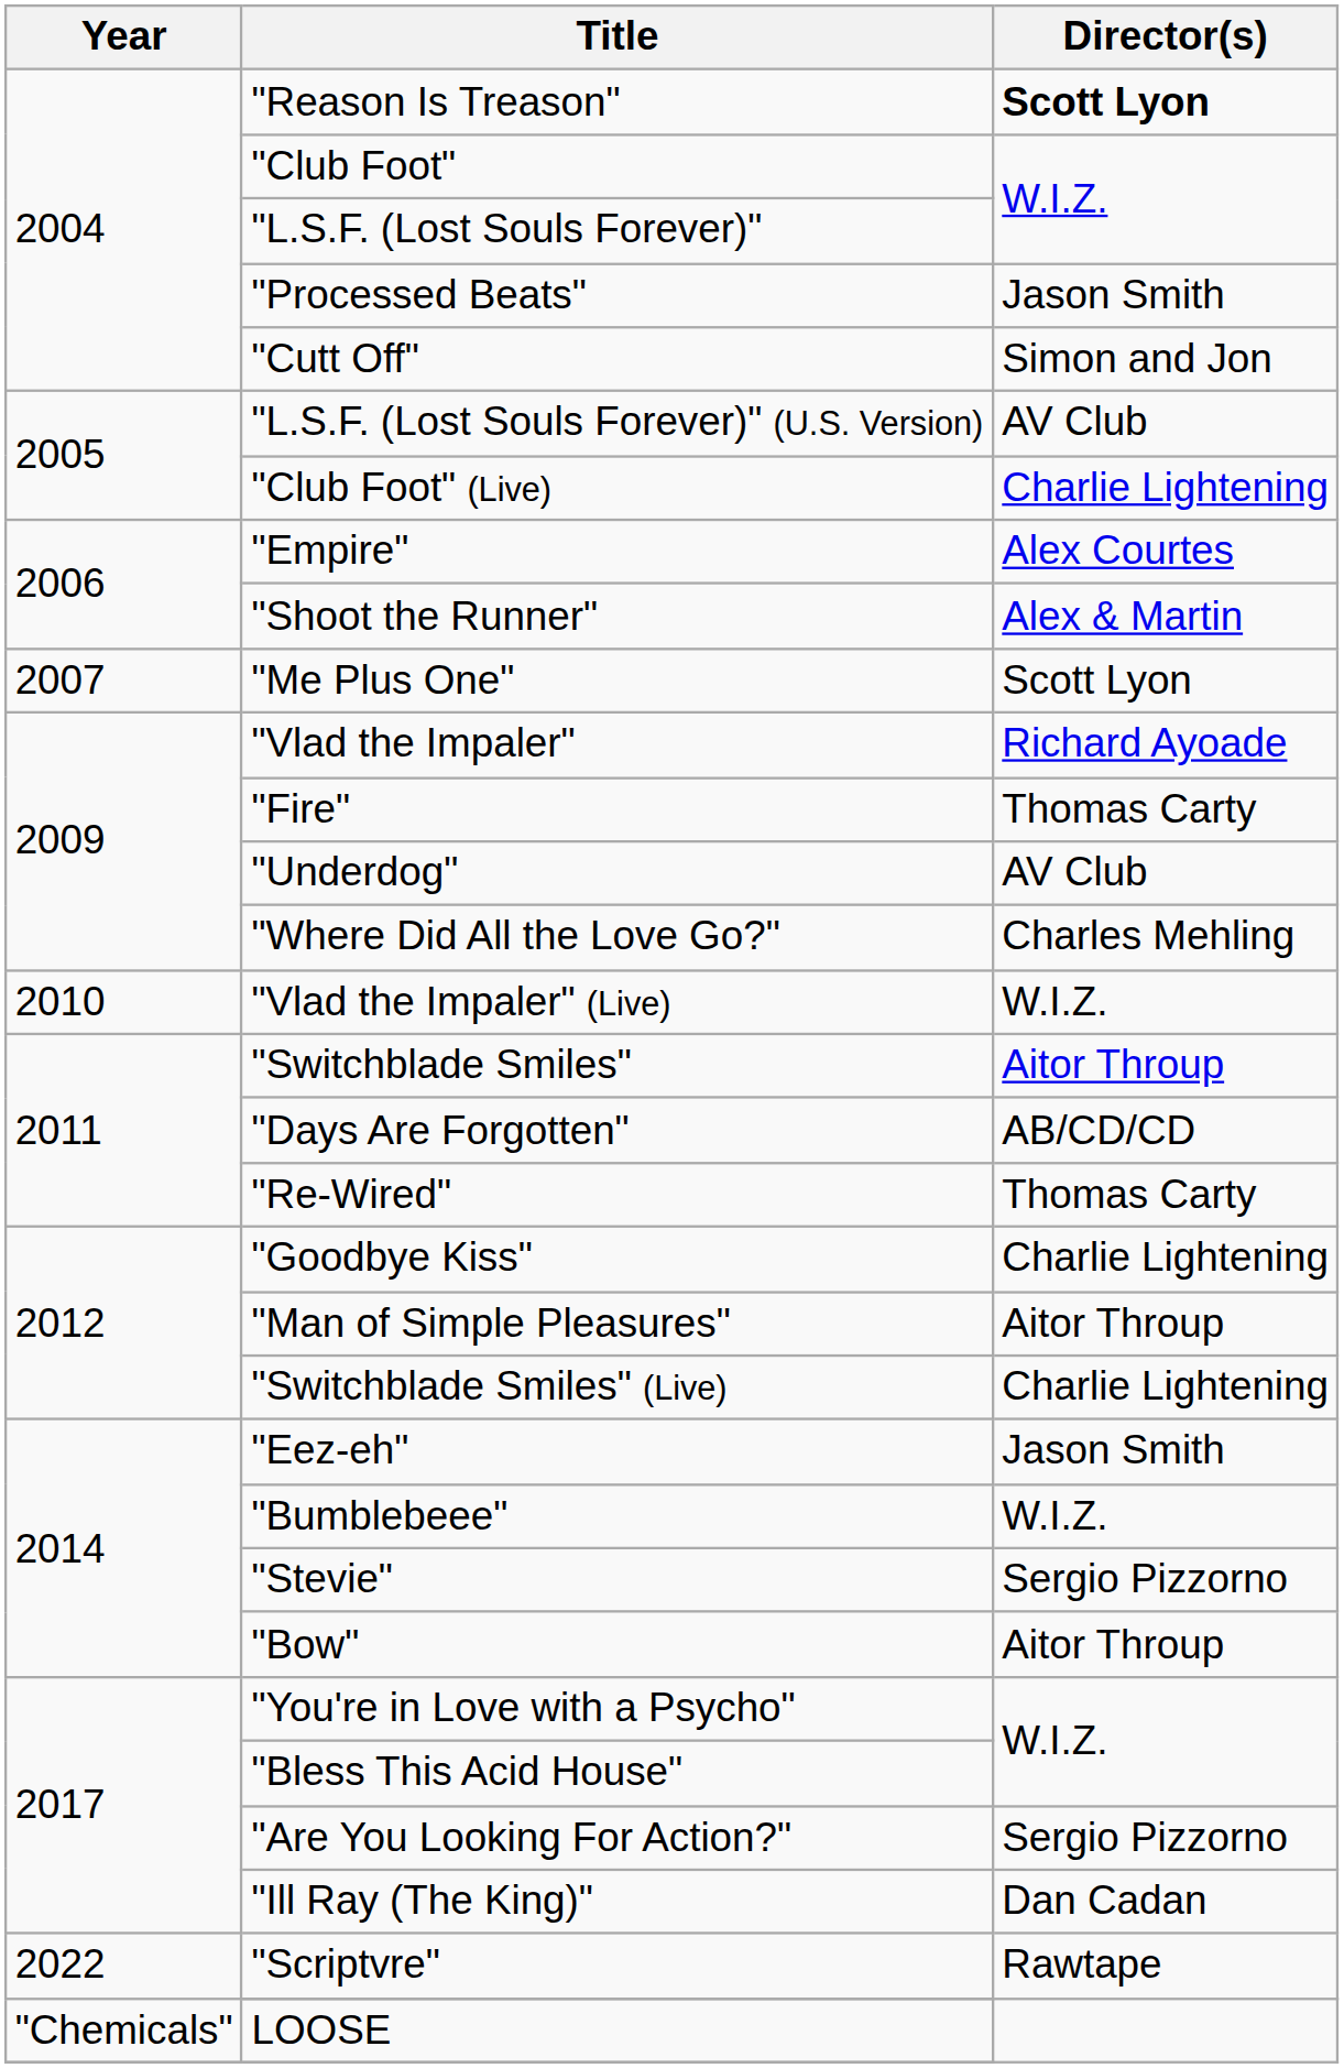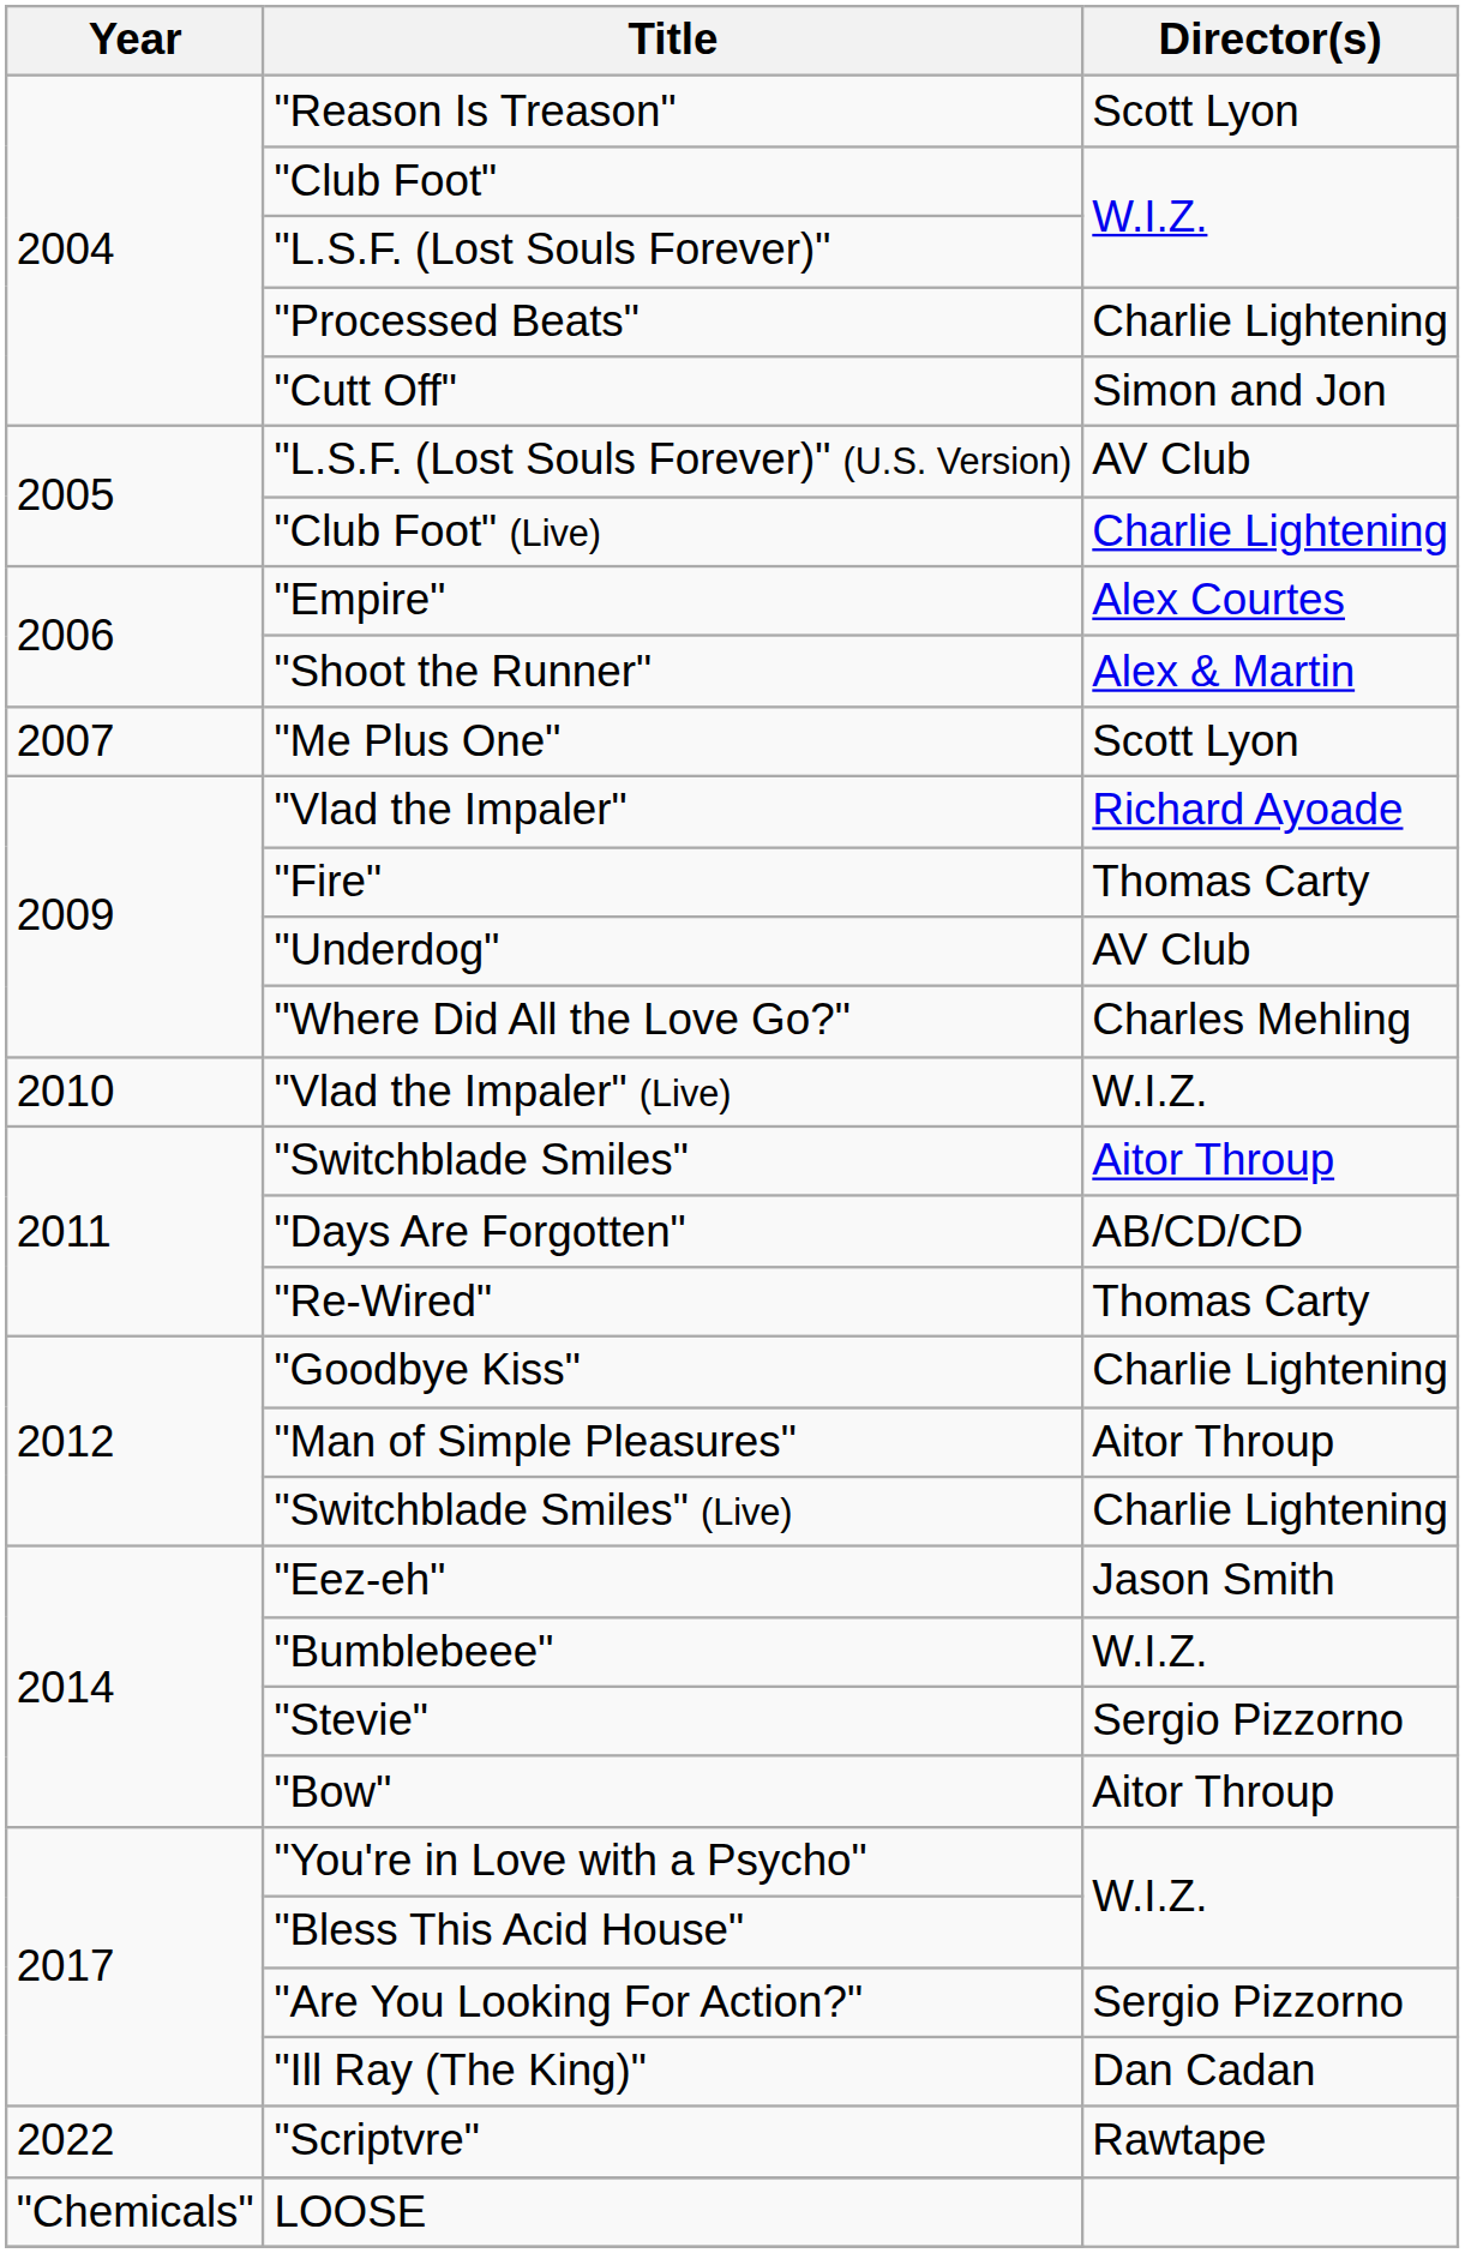 <table class="wikitable">
 <tr>
 <th>Year</th>
 <th>Title</th>
 <th>Director(s)</th>
 </tr>
 <tr>
 <td rowspan="5">2004</td>
 <td>"Reason Is Treason"</td>
-<td><strong>Scott Lyon</strong></td>
+<td>Scott Lyon</td>
 </tr>
 <tr>
 <td>"Club Foot"</td>
 <td rowspan="2"><a href='#'>W.I.Z.</a></td>
 </tr>
 <tr>
 <td>"L.S.F. (Lost Souls Forever)"</td>
 </tr>
 <tr>
 <td>"Processed Beats"</td>
-<td>Jason Smith</td>
+<td>Charlie Lightening</td>
 </tr>
 <tr>
 <td>"Cutt Off"</td>
 <td>Simon and Jon</td>
 </tr>
 <tr>
 <td rowspan="2">2005</td>
 <td>"L.S.F. (Lost Souls Forever)" <small>(U.S. Version)</small></td>
 <td>AV Club</td>
 </tr>
 <tr>
 <td>"Club Foot" <small>(Live)</small></td>
 <td><a href='#'>Charlie Lightening</a></td>
 </tr>
 <tr>
 <td rowspan="2">2006</td>
 <td>"Empire"</td>
 <td><a href='#'>Alex Courtes</a></td>
 </tr>
 <tr>
 <td>"Shoot the Runner"</td>
 <td><a href='#'>Alex & Martin</a></td>
 </tr>
 <tr>
 <td>2007</td>
 <td>"Me Plus One"</td>
 <td>Scott Lyon</td>
 </tr>
 <tr>
 <td rowspan="4">2009</td>
 <td>"Vlad the Impaler"</td>
 <td><a href='#'>Richard Ayoade</a></td>
 </tr>
 <tr>
 <td>"Fire"</td>
 <td>Thomas Carty</td>
 </tr>
 <tr>
 <td>"Underdog"</td>
 <td>AV Club</td>
 </tr>
 <tr>
 <td>"Where Did All the Love Go?"</td>
 <td>Charles Mehling</td>
 </tr>
 <tr>
 <td>2010</td>
 <td>"Vlad the Impaler" <small>(Live)</small></td>
 <td>W.I.Z.</td>
 </tr>
 <tr>
 <td rowspan="3">2011</td>
 <td>"Switchblade Smiles"</td>
 <td><a href='#'>Aitor Throup</a></td>
 </tr>
 <tr>
 <td>"Days Are Forgotten"</td>
 <td>AB/CD/CD</td>
 </tr>
 <tr>
 <td>"Re-Wired"</td>
 <td>Thomas Carty</td>
 </tr>
 <tr>
 <td rowspan="3">2012</td>
 <td>"Goodbye Kiss"</td>
 <td>Charlie Lightening</td>
 </tr>
 <tr>
 <td>"Man of Simple Pleasures"</td>
 <td>Aitor Throup</td>
 </tr>
 <tr>
 <td>"Switchblade Smiles" <small>(Live)</small></td>
 <td>Charlie Lightening</td>
 </tr>
 <tr>
 <td rowspan="4">2014</td>
 <td>"Eez-eh"</td>
 <td>Jason Smith</td>
 </tr>
 <tr>
 <td>"Bumblebeee"</td>
 <td>W.I.Z.</td>
 </tr>
 <tr>
 <td>"Stevie"</td>
 <td>Sergio Pizzorno</td>
 </tr>
 <tr>
 <td>"Bow"</td>
 <td>Aitor Throup</td>
 </tr>
 <tr>
 <td rowspan="4">2017</td>
 <td>"You're in Love with a Psycho"</td>
 <td rowspan="2">W.I.Z.</td>
 </tr>
 <tr>
 <td>"Bless This Acid House"</td>
 </tr>
 <tr>
 <td>"Are You Looking For Action?"</td>
 <td>Sergio Pizzorno</td>
 </tr>
 <tr>
 <td>"Ill Ray (The King)"</td>
 <td>Dan Cadan</td>
 </tr>
 <tr>
 <td rowspan="2">2022</td>
 <td>"Scriptvre"</td>
 <td>Rawtape</td>
 </tr>
 <tr>
 </tr>
 <tr>
 <td>"Chemicals"</td>
 <td>LOOSE</td>
 </tr>
 <tr>
 </tr>
 </table>
